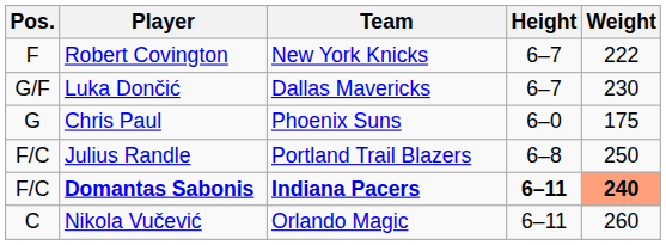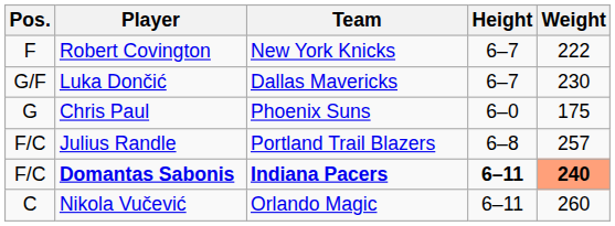 <table class="wikitable">
 <tr>
 <th>Pos.</th>
 <th style="width:150px;">Player</th>
 <th style="width:175px;">Team</th>
 <th>Height</th>
 <th>Weight</th>
 </tr>
 <tr>
 <td style="text-align:center;">F</td>
 <td><a href='#'>Robert Covington</a></td>
 <td><a href='#'>New York Knicks</a></td>
 <td style="text-align:center;">6–7</td>
 <td style="text-align:center;">222</td>
 </tr>
 <tr>
 <td style="text-align:center;">G/F</td>
 <td><a href='#'>Luka Dončić</a></td>
 <td><a href='#'>Dallas Mavericks</a></td>
 <td style="text-align:center;">6–7</td>
 <td style="text-align:center;">230</td>
 </tr>
 <tr>
 <td style="text-align:center;">G</td>
 <td><a href='#'>Chris Paul</a></td>
 <td><a href='#'>Phoenix Suns</a></td>
 <td style="text-align:center;">6–0</td>
 <td style="text-align:center;">175</td>
 </tr>
 <tr>
 <td style="text-align:center;">F/C</td>
 <td><a href='#'>Julius Randle</a></td>
 <td><a href='#'>Portland Trail Blazers</a></td>
 <td style="text-align:center;">6–8</td>
-<td style="text-align:center;">250</td>
+<td style="text-align:center;">257</td>
 </tr>
 <tr>
 <td style="text-align:center;">F/C</td>
 <td><strong><a href='#'>Domantas Sabonis</a></strong></td>
 <td><strong><a href='#'>Indiana Pacers</a></strong></td>
 <td style="text-align:center;"><strong>6–11</strong></td>
 <td style="background: lightsalmon; text-align:center;"><strong>240</strong></td>
 </tr>
 <tr>
 <td style="text-align:center;">C</td>
 <td><a href='#'>Nikola Vučević</a></td>
 <td><a href='#'>Orlando Magic</a></td>
 <td style="text-align:center;">6–11</td>
 <td style="text-align:center;">260</td>
 </tr>
 </table>
